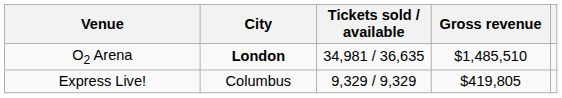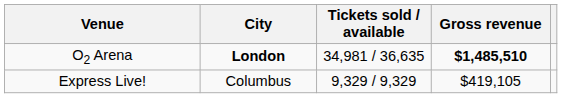 <table class="wikitable" style="text-align:center">
 <tr>
 <th style="width:300px;">Venue</th>
 <th style="width:150px;">City</th>
 <th style="width:150px;">Tickets sold / available</th>
 <th style="width:150px;">Gross revenue</th>
 <th></th>
 </tr>
 <tr>
 <td>O<sub>2</sub> Arena</td>
 <td><strong>London</strong></td>
 <td>34,981 / 36,635</td>
-<td>$1,485,510</td>
+<td><strong>$1,485,510</strong></td>
 <td></td>
 </tr>
 <tr>
 <td>Express Live!</td>
 <td>Columbus</td>
 <td>9,329 / 9,329</td>
-<td>$419,805</td>
+<td>$419,105</td>
 <td></td>
 </tr>
 </table>
